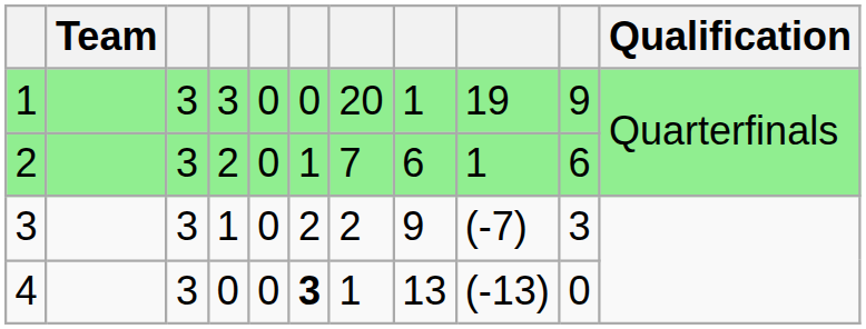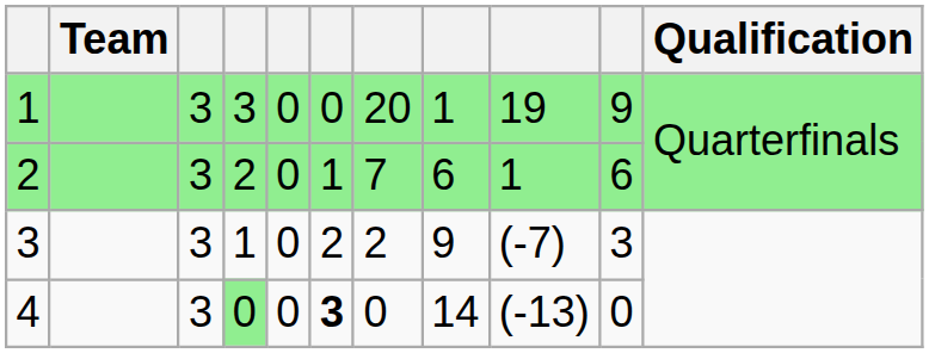 <table class="wikitable">
 <tr>
 <th></th>
 <th>Team</th>
 <th></th>
 <th></th>
 <th></th>
 <th></th>
 <th></th>
 <th></th>
 <th></th>
 <th></th>
 <th>Qualification</th>
 </tr>
 <tr bgcolor=lightgreen>
 <td>1</td>
 <td></td>
 <td>3</td>
 <td>3</td>
 <td>0</td>
 <td>0</td>
 <td>20</td>
 <td>1</td>
 <td>19</td>
 <td>9</td>
 <td rowspan=2>Quarterfinals</td>
 </tr>
 <tr bgcolor=lightgreen>
 <td>2</td>
 <td></td>
 <td>3</td>
 <td>2</td>
 <td>0</td>
 <td>1</td>
 <td>7</td>
 <td>6</td>
 <td>1</td>
 <td>6</td>
 </tr>
 <tr>
 <td>3</td>
 <td></td>
 <td>3</td>
 <td>1</td>
 <td>0</td>
 <td>2</td>
 <td>2</td>
 <td>9</td>
 <td>(-7)</td>
 <td>3</td>
 <td rowspan=2></td>
 </tr>
 <tr>
 <td>4</td>
 <td></td>
 <td>3</td>
-<td>0</td>
+<td style="background: lightgreen;">0</td>
 <td>0</td>
 <td><strong>3</strong></td>
-<td>1</td>
-<td>13</td>
+<td>0</td>
+<td>14</td>
 <td>(-13)</td>
 <td>0</td>
 </tr>
 </table>
